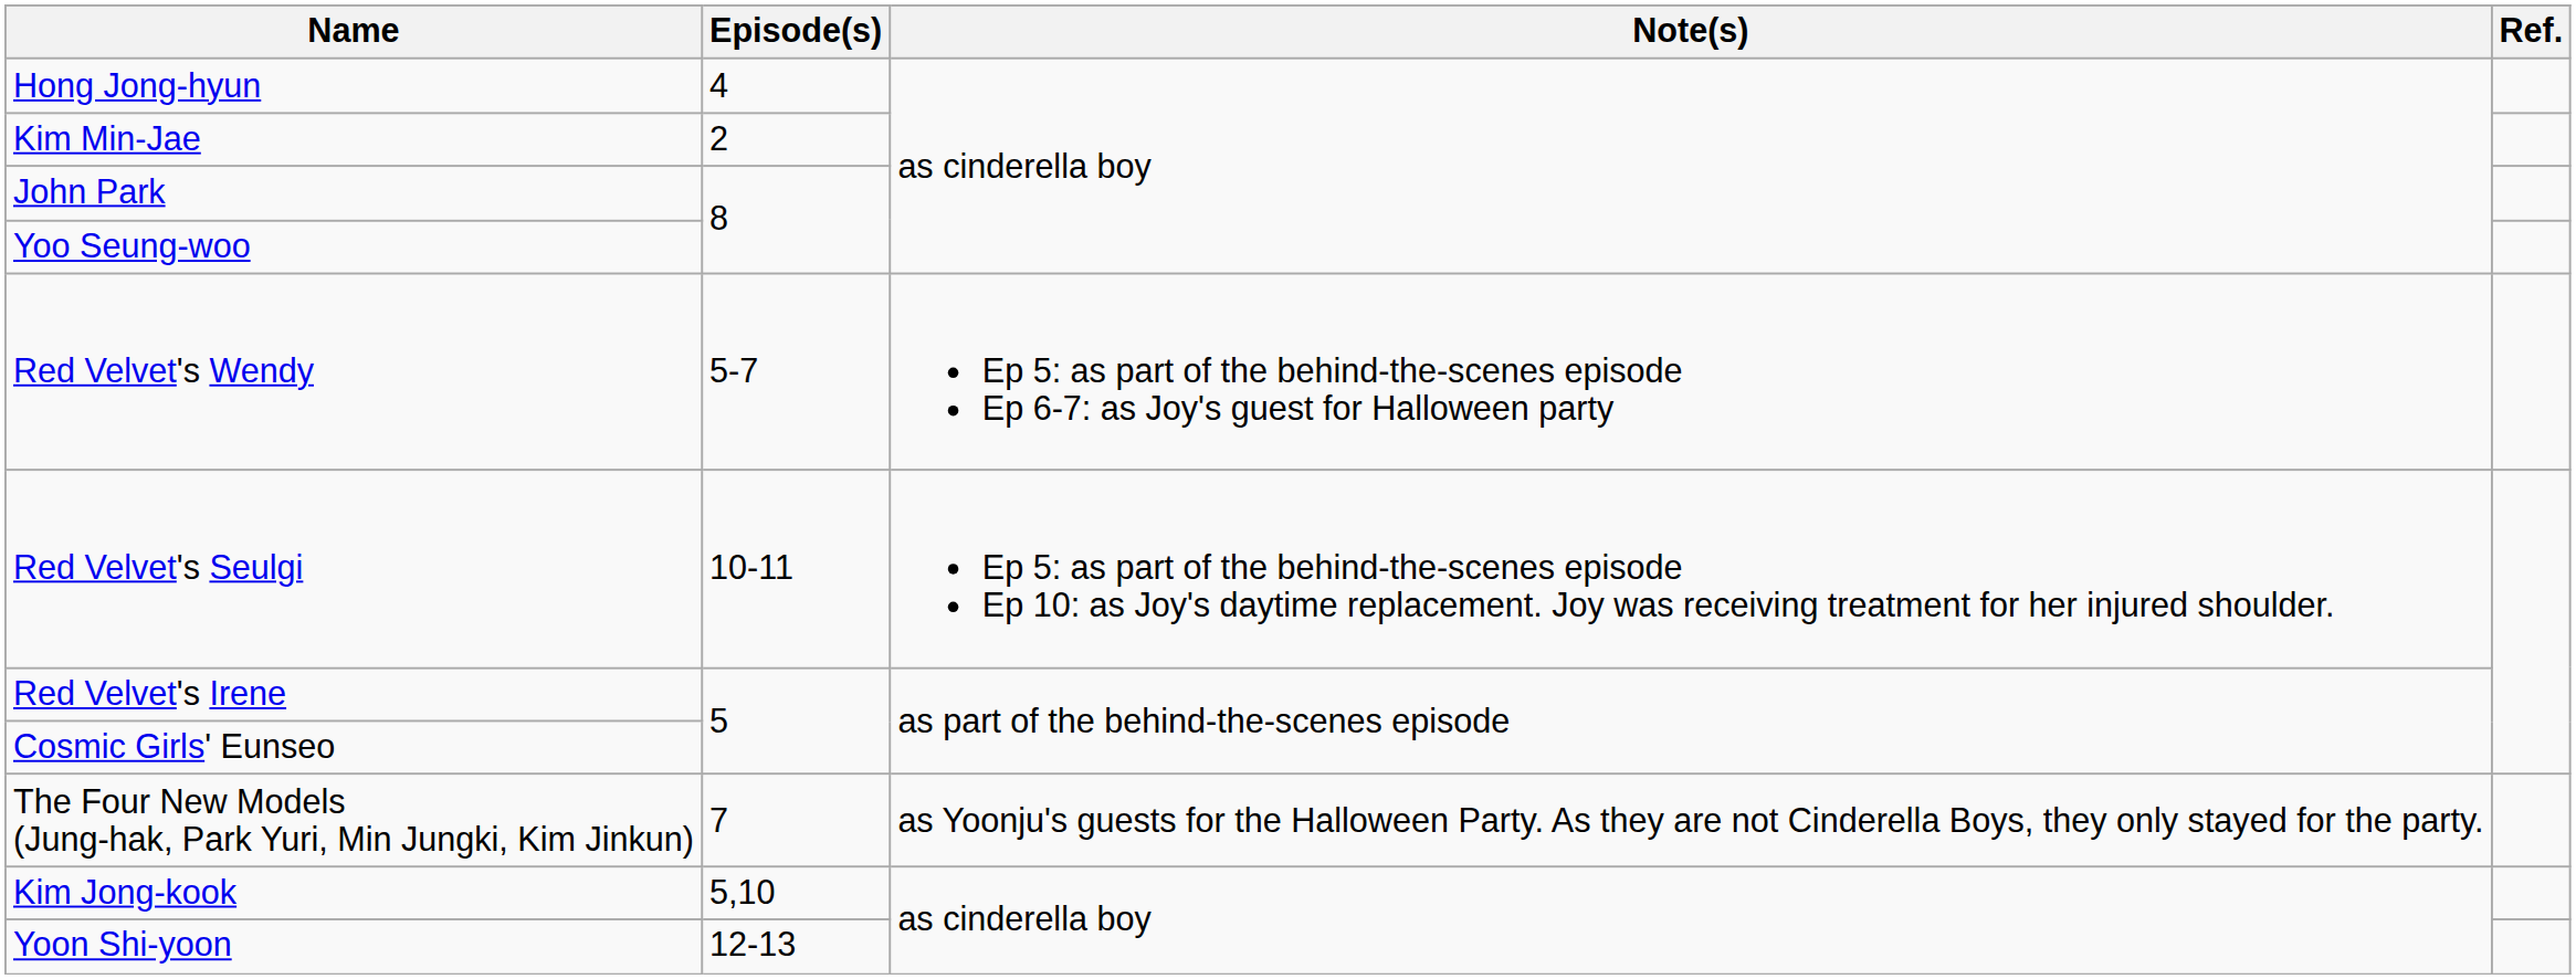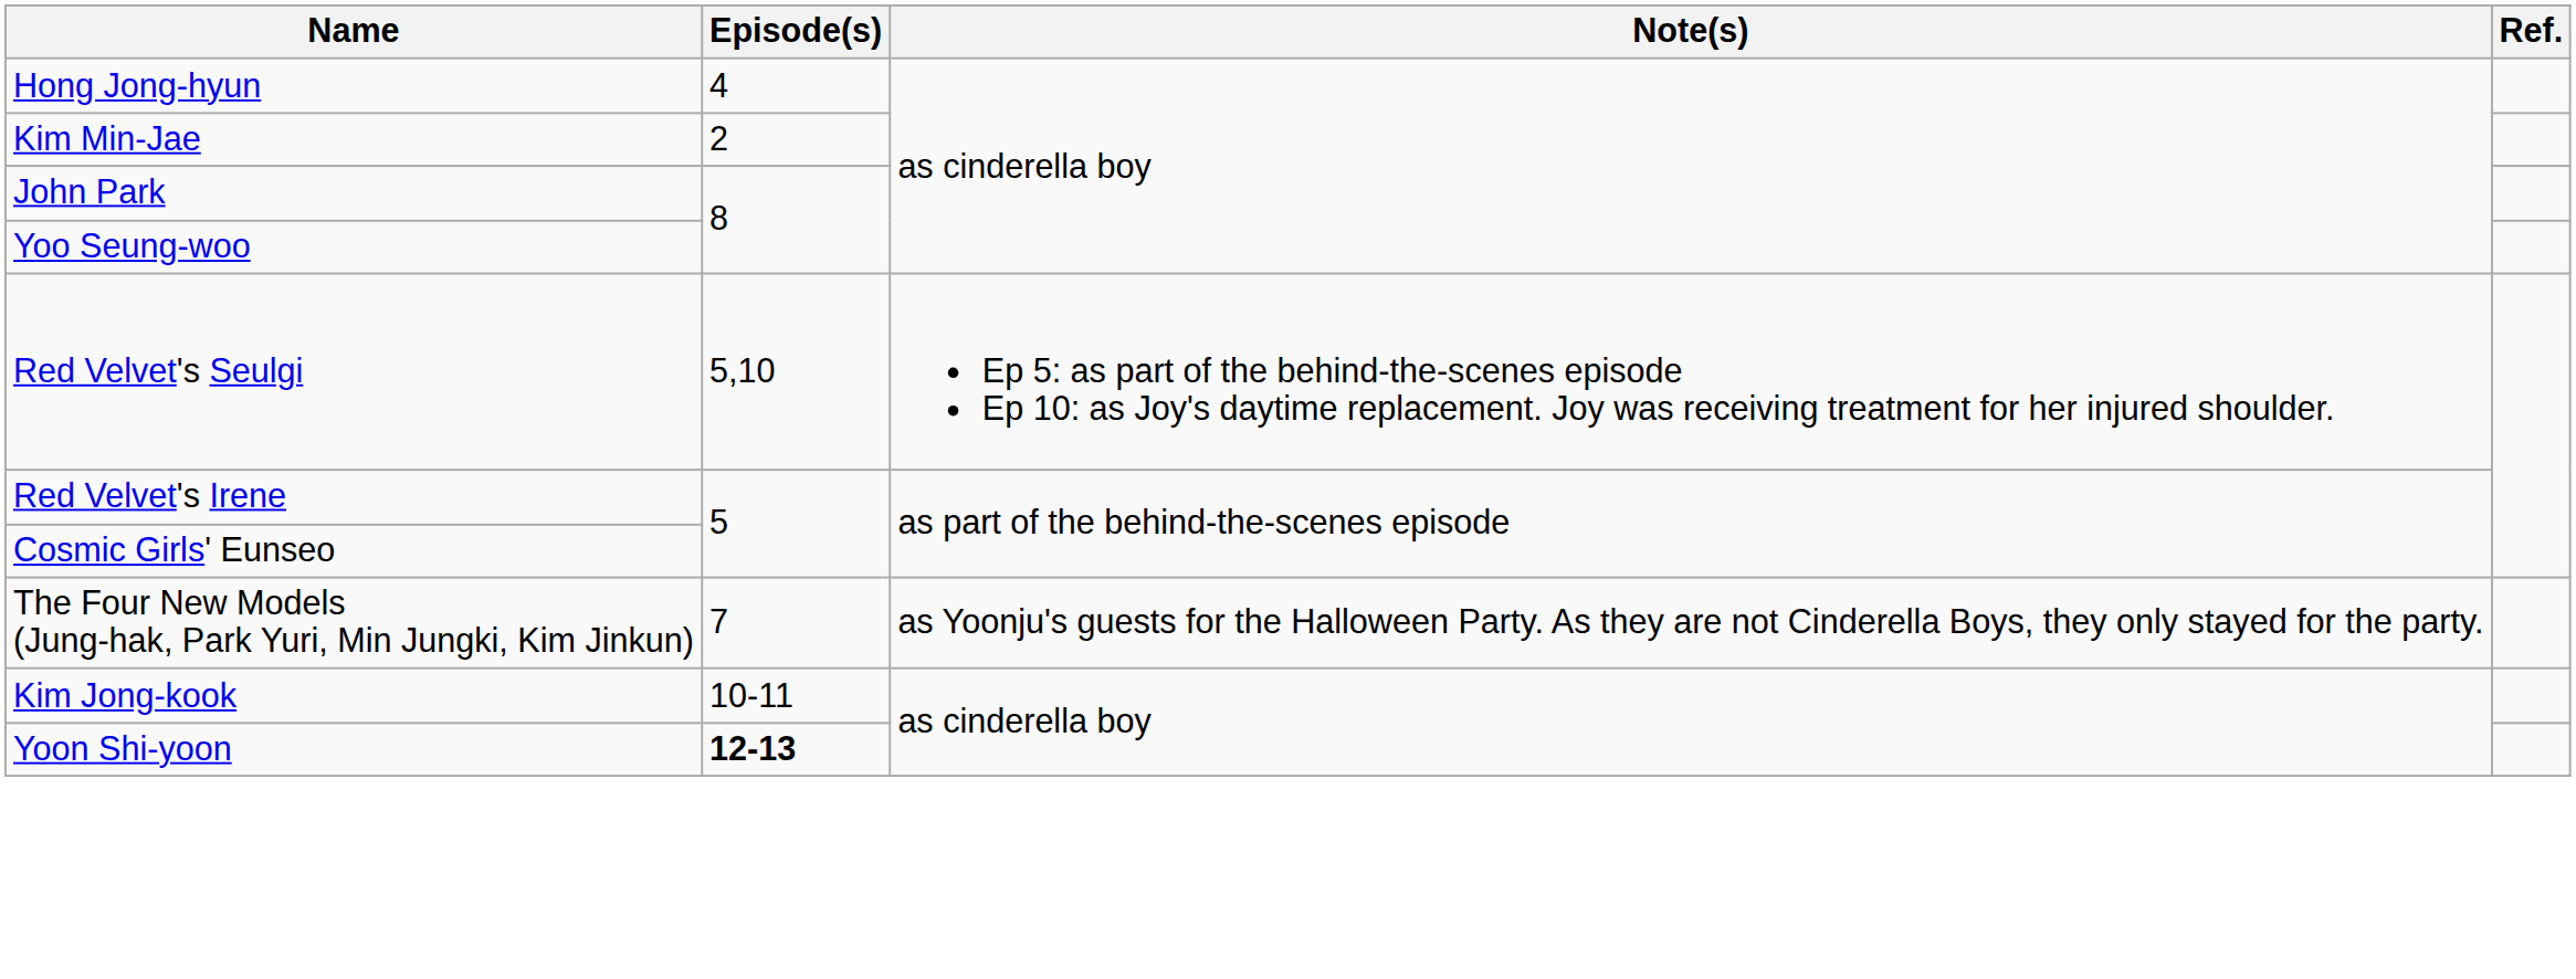 <table class="wikitable">
 <tr>
 <th>Name</th>
 <th>Episode(s)</th>
 <th>Note(s)</th>
 <th>Ref.</th>
 </tr>
 <tr>
 <td><a href='#'>Hong Jong-hyun</a></td>
 <td>4</td>
 <td rowspan="4">as cinderella boy</td>
 <td></td>
 </tr>
 <tr>
 <td><a href='#'>Kim Min-Jae</a></td>
 <td>2</td>
 <td></td>
 </tr>
 <tr>
 <td><a href='#'>John Park</a></td>
 <td rowspan="2">8</td>
 <td></td>
 </tr>
 <tr>
 <td><a href='#'>Yoo Seung-woo</a></td>
 <td></td>
 </tr>
 <tr>
-<td><a href='#'>Red Velvet</a>'s <a href='#'>Wendy</a></td>
-<td>5-7</td>
-<td><br><ul><li>Ep 5: as part of the behind-the-scenes episode</li><li>Ep 6-7: as Joy's guest for Halloween party</li></ul></td>
-<td></td>
-</tr>
-<tr>
 <td><a href='#'>Red Velvet</a>'s <a href='#'>Seulgi</a></td>
-<td>10-11</td>
+<td>5,10</td>
 <td><br><ul><li>Ep 5: as part of the behind-the-scenes episode</li><li>Ep 10: as Joy's daytime replacement. Joy was receiving treatment for her injured shoulder.</li></ul></td>
 <td rowspan="3"></td>
 </tr>
 <tr>
 <td><a href='#'>Red Velvet</a>'s <a href='#'>Irene</a></td>
 <td rowspan="2">5</td>
 <td rowspan="2">as part of the behind-the-scenes episode</td>
 </tr>
 <tr>
 <td><a href='#'>Cosmic Girls</a>' Eunseo</td>
 </tr>
 <tr>
 <td>The Four New Models<br>(Jung-hak, Park Yuri, Min Jungki, Kim Jinkun)</td>
 <td>7</td>
 <td>as Yoonju's guests for the Halloween Party. As they are not Cinderella Boys, they only stayed for the party.</td>
 <td></td>
 </tr>
 <tr>
 <td><a href='#'>Kim Jong-kook</a></td>
-<td>5,10</td>
+<td>10-11</td>
 <td rowspan="2">as cinderella boy</td>
 <td></td>
 </tr>
 <tr>
 <td><a href='#'>Yoon Shi-yoon</a></td>
-<td>12-13</td>
+<td><strong>12-13</strong></td>
 <td></td>
 </tr>
 </table>
